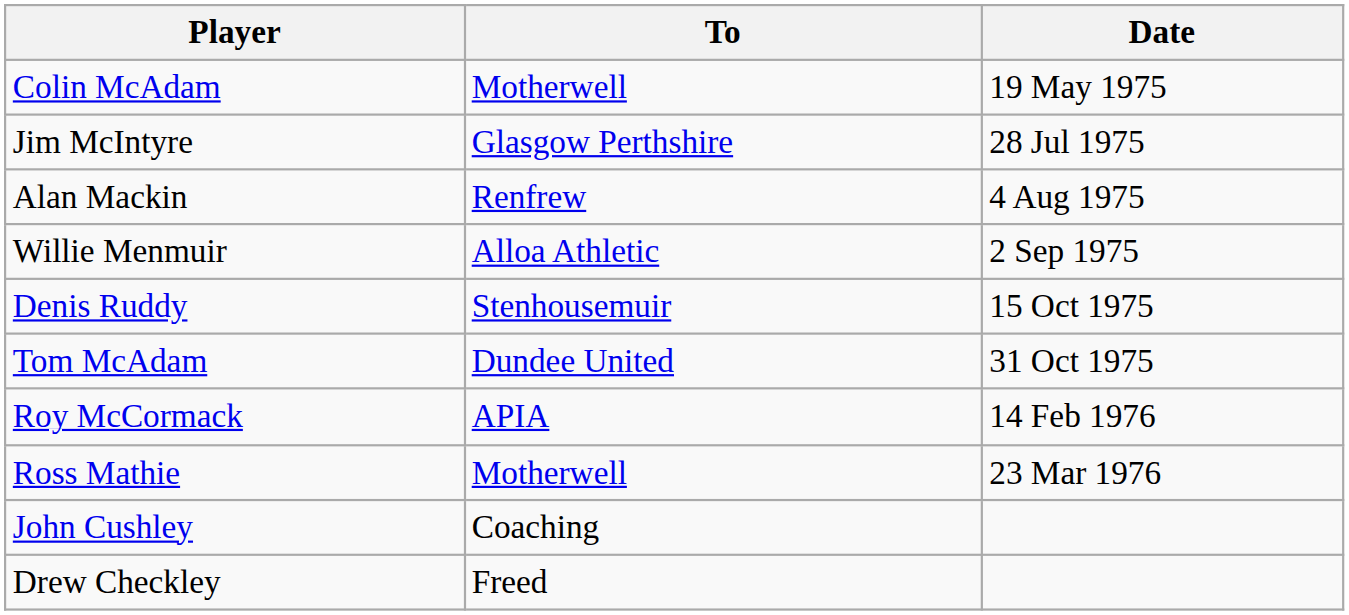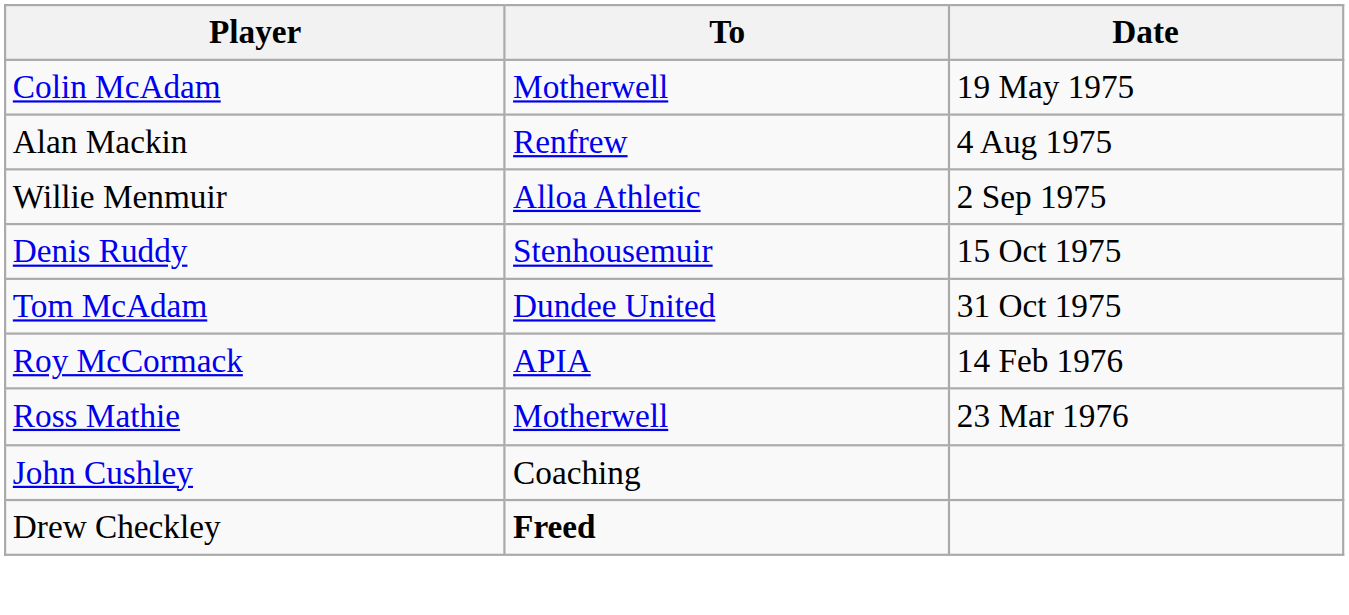 <table class="wikitable" style="text-align:center; font-size:95%;width:98%; text-align:left">
 <tr>
 <th>Player</th>
 <th>To</th>
 <th>Date</th>
 </tr>
 <tr>
 <td> <a href='#'>Colin McAdam</a></td>
 <td> <a href='#'>Motherwell</a></td>
 <td>19 May 1975</td>
-</tr>
-<tr>
-<td> Jim McIntyre</td>
-<td> <a href='#'>Glasgow Perthshire</a></td>
-<td>28 Jul 1975</td>
 </tr>
 <tr>
 <td> Alan Mackin</td>
 <td> <a href='#'>Renfrew</a></td>
 <td>4 Aug 1975</td>
 </tr>
 <tr>
 <td> Willie Menmuir</td>
 <td> <a href='#'>Alloa Athletic</a></td>
 <td>2 Sep 1975</td>
 </tr>
 <tr>
 <td> <a href='#'>Denis Ruddy</a></td>
 <td> <a href='#'>Stenhousemuir</a></td>
 <td>15 Oct 1975</td>
 </tr>
 <tr>
 <td> <a href='#'>Tom McAdam</a></td>
 <td> <a href='#'>Dundee United</a></td>
 <td>31 Oct 1975</td>
 </tr>
 <tr>
 <td> <a href='#'>Roy McCormack</a></td>
 <td> <a href='#'>APIA</a></td>
 <td>14 Feb 1976</td>
 </tr>
 <tr>
 <td> <a href='#'>Ross Mathie</a></td>
 <td> <a href='#'>Motherwell</a></td>
 <td>23 Mar 1976</td>
 </tr>
 <tr>
 <td> <a href='#'>John Cushley</a></td>
 <td> Coaching</td>
 <td></td>
 </tr>
 <tr>
 <td> Drew Checkley</td>
-<td> Freed</td>
+<td><strong> Freed</strong></td>
 <td></td>
 </tr>
 </table>
